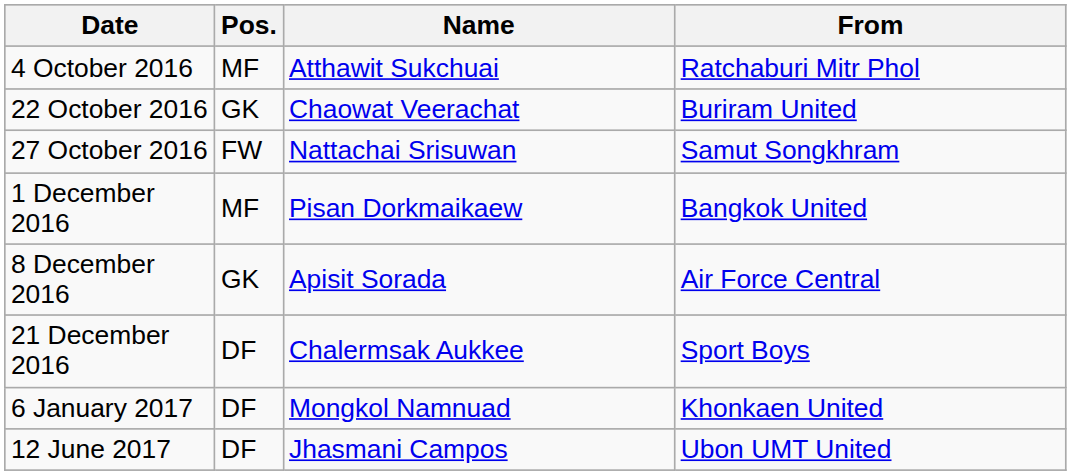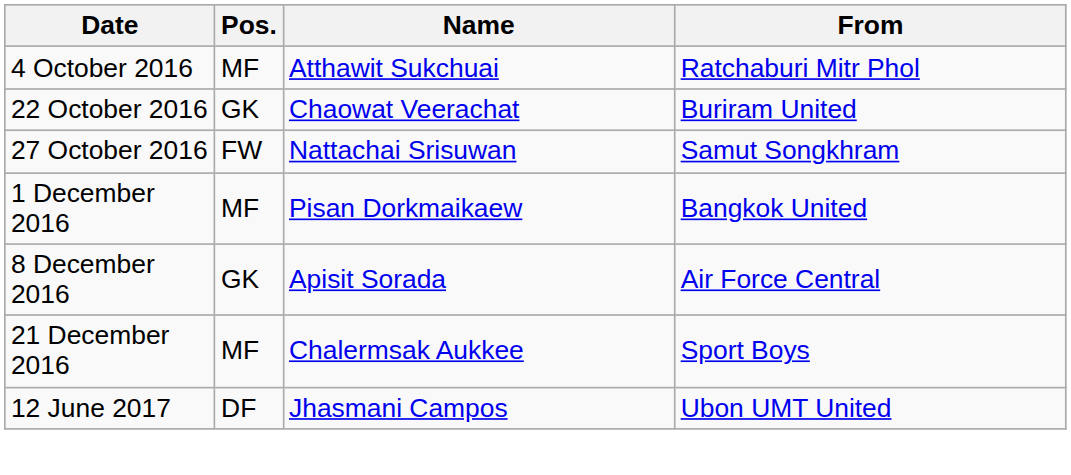 <table class="wikitable">
 <tr>
 <th width="120">Date</th>
 <th>Pos.</th>
 <th width="230">Name</th>
 <th width="230">From</th>
 </tr>
 <tr>
 <td>4 October 2016</td>
 <td>MF</td>
 <td> <a href='#'>Atthawit Sukchuai</a></td>
 <td> <a href='#'>Ratchaburi Mitr Phol</a></td>
 </tr>
 <tr>
 <td>22 October 2016</td>
 <td>GK</td>
 <td> <a href='#'>Chaowat Veerachat</a></td>
 <td> <a href='#'>Buriram United</a></td>
 </tr>
 <tr>
 <td>27 October 2016</td>
 <td>FW</td>
 <td> <a href='#'>Nattachai Srisuwan</a></td>
 <td> <a href='#'>Samut Songkhram</a></td>
 </tr>
 <tr>
 <td>1 December 2016</td>
 <td>MF</td>
 <td> <a href='#'>Pisan Dorkmaikaew</a></td>
 <td> <a href='#'>Bangkok United</a></td>
 </tr>
 <tr>
 <td>8 December 2016</td>
 <td>GK</td>
 <td> <a href='#'>Apisit Sorada</a></td>
 <td> <a href='#'>Air Force Central</a></td>
 </tr>
 <tr>
 <td>21 December 2016</td>
-<td>DF</td>
+<td>MF</td>
 <td> <a href='#'>Chalermsak Aukkee</a></td>
 <td> <a href='#'>Sport Boys</a></td>
-</tr>
-<tr>
-<td>6 January 2017</td>
-<td>DF</td>
-<td> <a href='#'>Mongkol Namnuad</a></td>
-<td> <a href='#'>Khonkaen United</a></td>
 </tr>
 <tr>
 <td>12 June 2017</td>
 <td>DF</td>
 <td> <a href='#'>Jhasmani Campos</a></td>
 <td> <a href='#'>Ubon UMT United</a></td>
 </tr>
 </table>
